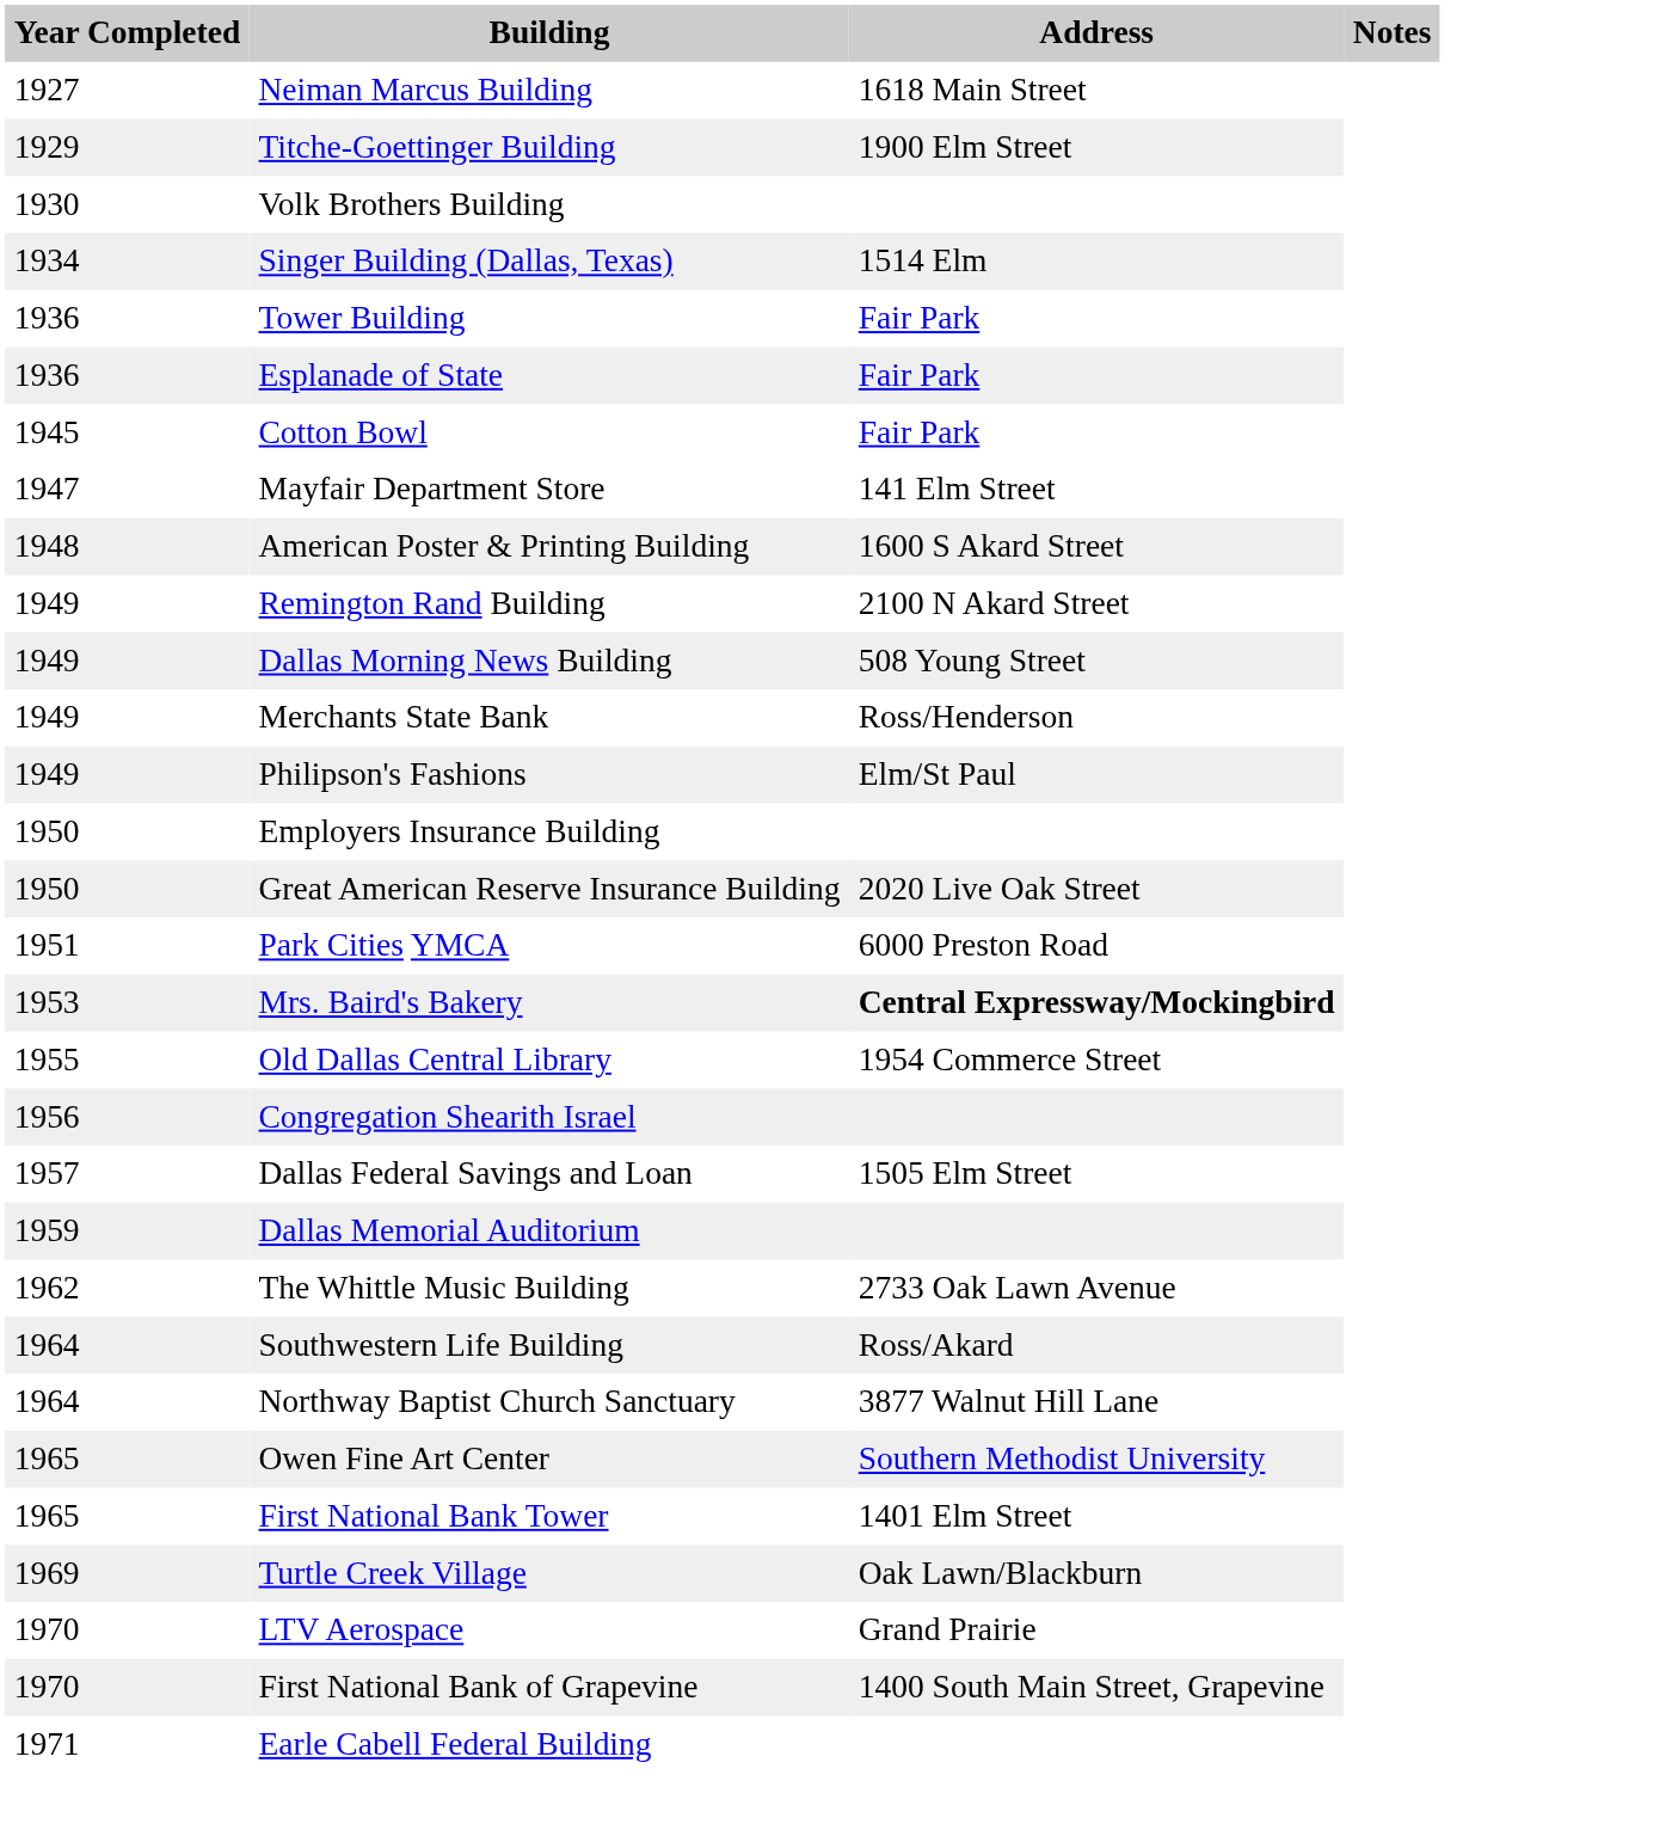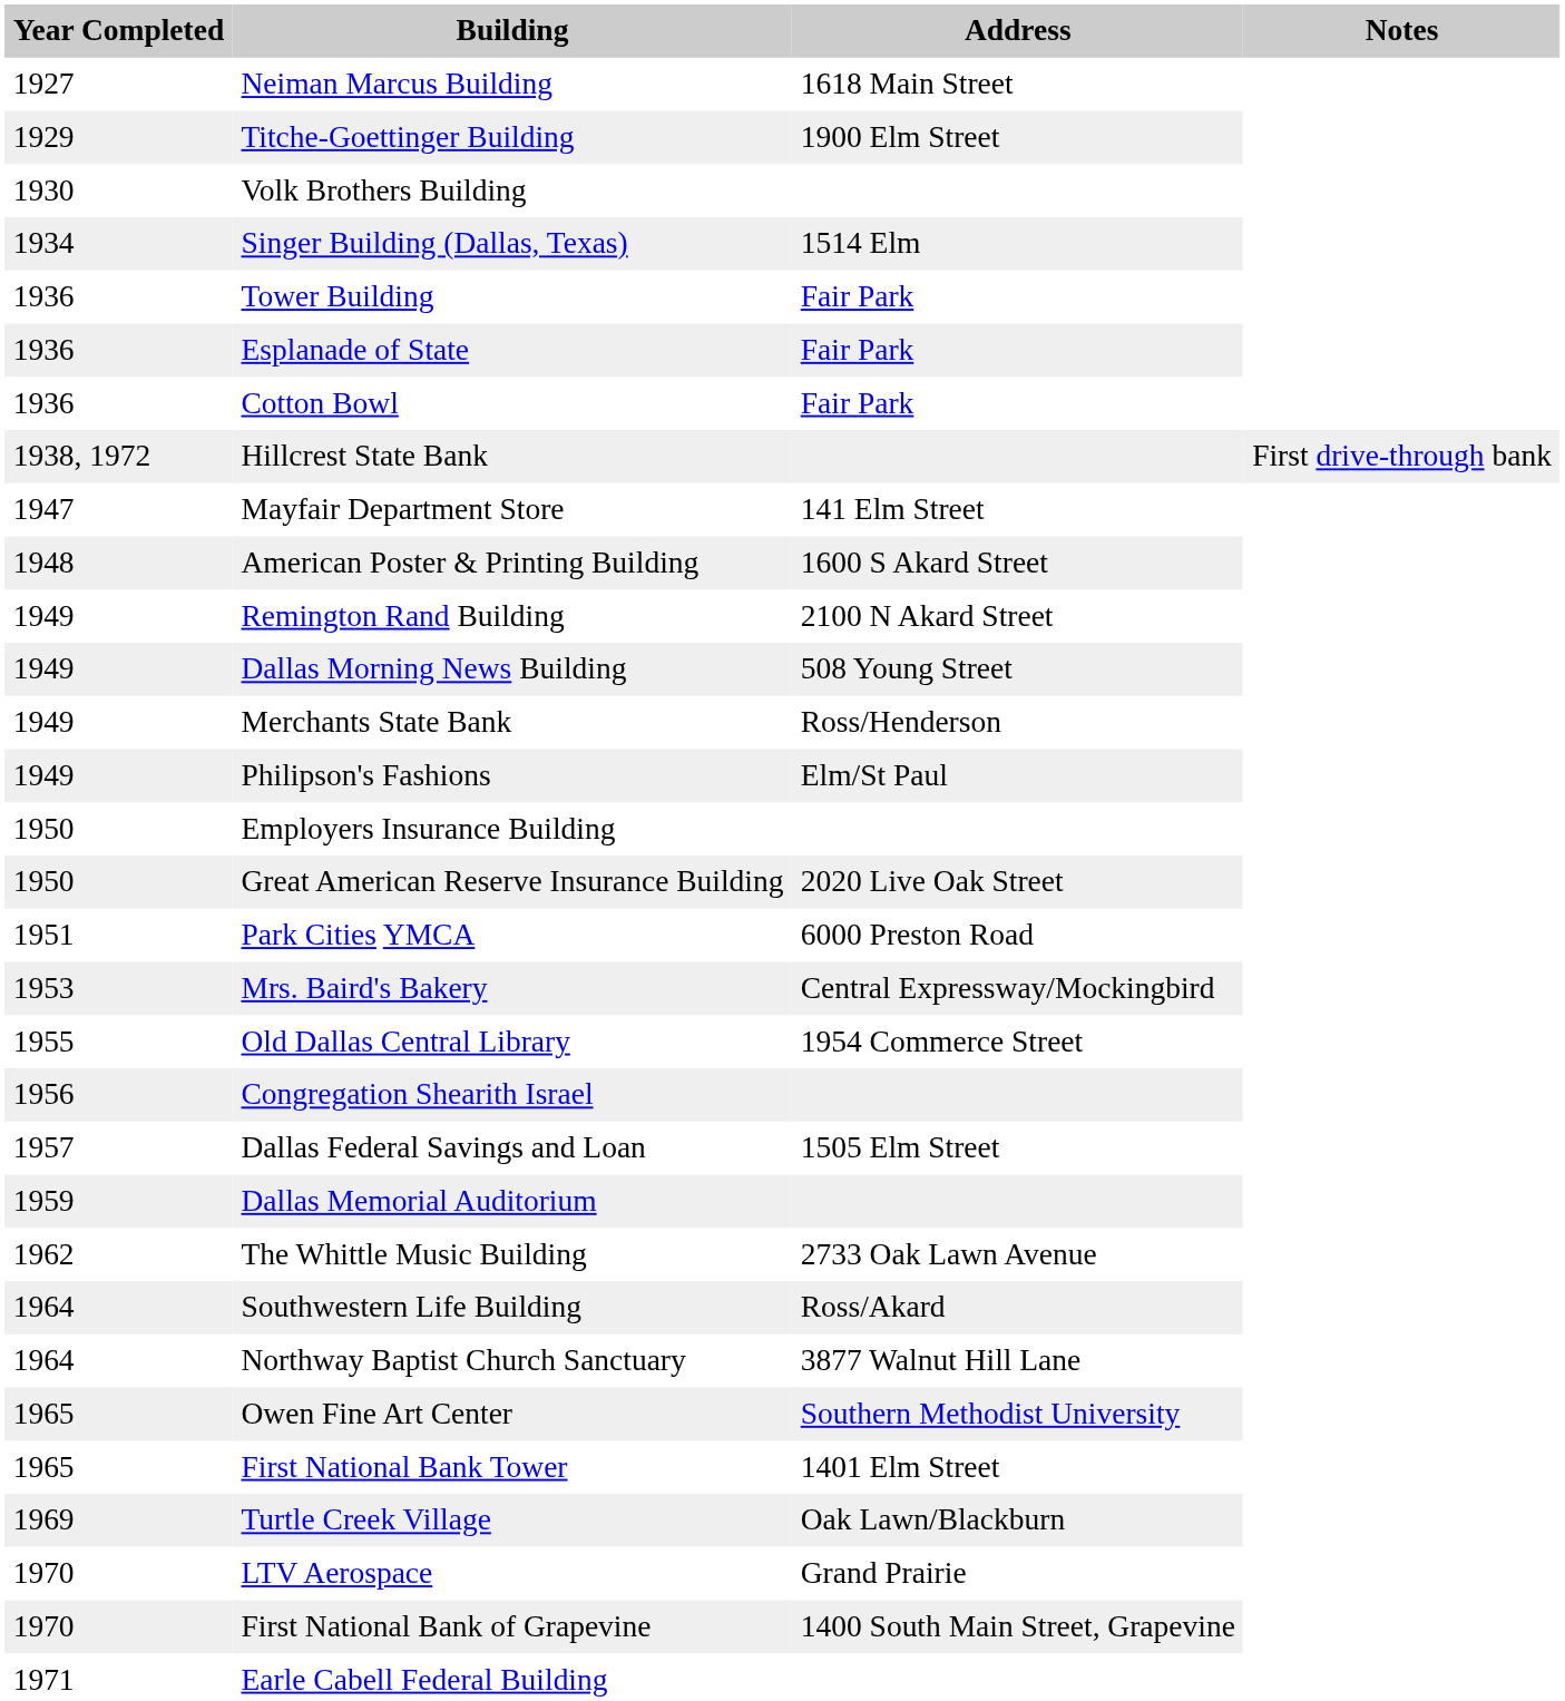 <table cellpadding="4" cellspacing="0" style="margin: 0 1em 1em 0; font-size: 90%;">
 <tr>
 </tr>
 <tr bgcolor="#cccccc">
 <th>Year Completed</th>
 <th>Building</th>
 <th>Address</th>
 <th>Notes</th>
 </tr>
 <tr>
 <td>1927</td>
 <td><a href='#'>Neiman Marcus Building</a></td>
 <td>1618 Main Street</td>
 </tr>
 <tr bgcolor="efefef">
 <td>1929</td>
 <td><a href='#'>Titche-Goettinger Building</a></td>
 <td>1900 Elm Street</td>
 </tr>
 <tr>
 <td>1930</td>
 <td>Volk Brothers Building</td>
 <td></td>
 </tr>
 <tr bgcolor="efefef">
 <td>1934</td>
 <td><a href='#'>Singer Building (Dallas, Texas)</a></td>
 <td>1514 Elm</td>
 </tr>
 <tr>
 <td>1936</td>
 <td><a href='#'>Tower Building</a></td>
 <td><a href='#'>Fair Park</a></td>
 </tr>
 <tr bgcolor="efefef">
 <td>1936</td>
 <td><a href='#'>Esplanade of State</a></td>
 <td><a href='#'>Fair Park</a></td>
 </tr>
 <tr>
-<td>1945</td>
+<td>1936</td>
 <td><a href='#'>Cotton Bowl</a></td>
 <td><a href='#'>Fair Park</a></td>
+</tr>
+<tr bgcolor="efefef">
+<td>1938, 1972</td>
+<td>Hillcrest State Bank</td>
+<td></td>
+<td>First <a href='#'>drive-through</a> bank</td>
 </tr>
 <tr>
 <td>1947</td>
 <td>Mayfair Department Store</td>
 <td>141 Elm Street</td>
 </tr>
 <tr bgcolor="efefef">
 <td>1948</td>
 <td>American Poster & Printing Building</td>
 <td>1600 S Akard Street</td>
 </tr>
 <tr>
 <td>1949</td>
 <td><a href='#'>Remington Rand</a> Building</td>
 <td>2100 N Akard Street</td>
 </tr>
 <tr bgcolor="efefef">
 <td>1949</td>
 <td><a href='#'>Dallas Morning News</a> Building</td>
 <td>508 Young Street</td>
 </tr>
 <tr>
 <td>1949</td>
 <td>Merchants State Bank</td>
 <td>Ross/Henderson</td>
 </tr>
 <tr bgcolor="efefef">
 <td>1949</td>
 <td>Philipson's Fashions</td>
 <td>Elm/St Paul</td>
 </tr>
 <tr>
 <td>1950</td>
 <td>Employers Insurance Building</td>
 <td></td>
 </tr>
 <tr bgcolor="efefef">
 <td>1950</td>
 <td>Great American Reserve Insurance Building</td>
 <td>2020 Live Oak Street</td>
 </tr>
 <tr>
 <td>1951</td>
 <td><a href='#'>Park Cities</a> <a href='#'>YMCA</a></td>
 <td>6000 Preston Road</td>
 </tr>
 <tr bgcolor="efefef">
 <td>1953</td>
 <td><a href='#'>Mrs. Baird's Bakery</a></td>
-<td><strong>Central Expressway/Mockingbird</strong></td>
+<td>Central Expressway/Mockingbird</td>
 </tr>
 <tr>
 <td>1955</td>
 <td><a href='#'>Old Dallas Central Library</a></td>
 <td>1954 Commerce Street</td>
 </tr>
 <tr bgcolor="efefef">
 <td>1956</td>
 <td><a href='#'>Congregation Shearith Israel</a></td>
 <td></td>
 </tr>
 <tr>
 <td>1957</td>
 <td>Dallas Federal Savings and Loan</td>
 <td>1505 Elm Street</td>
 </tr>
 <tr bgcolor="efefef">
 <td>1959</td>
 <td><a href='#'>Dallas Memorial Auditorium</a></td>
 <td></td>
 </tr>
 <tr>
 <td>1962</td>
 <td>The Whittle Music Building</td>
 <td>2733 Oak Lawn Avenue</td>
 </tr>
 <tr bgcolor="efefef">
 <td>1964</td>
 <td>Southwestern Life Building</td>
 <td>Ross/Akard</td>
 </tr>
 <tr>
 <td>1964</td>
 <td>Northway Baptist Church Sanctuary</td>
 <td>3877 Walnut Hill Lane</td>
 </tr>
 <tr bgcolor="efefef">
 <td>1965</td>
 <td>Owen Fine Art Center</td>
 <td><a href='#'>Southern Methodist University</a></td>
 </tr>
 <tr>
 <td>1965</td>
 <td><a href='#'>First National Bank Tower</a></td>
 <td>1401 Elm Street</td>
 </tr>
 <tr bgcolor="efefef">
 <td>1969</td>
 <td><a href='#'>Turtle Creek Village</a></td>
 <td>Oak Lawn/Blackburn</td>
 </tr>
 <tr>
 <td>1970</td>
 <td><a href='#'>LTV Aerospace</a></td>
 <td>Grand Prairie</td>
 </tr>
 <tr bgcolor="efefef">
 <td>1970</td>
 <td>First National Bank of Grapevine</td>
 <td>1400 South Main Street, Grapevine</td>
 </tr>
 <tr>
 <td>1971</td>
 <td><a href='#'>Earle Cabell Federal Building</a></td>
 </tr>
 </table>
